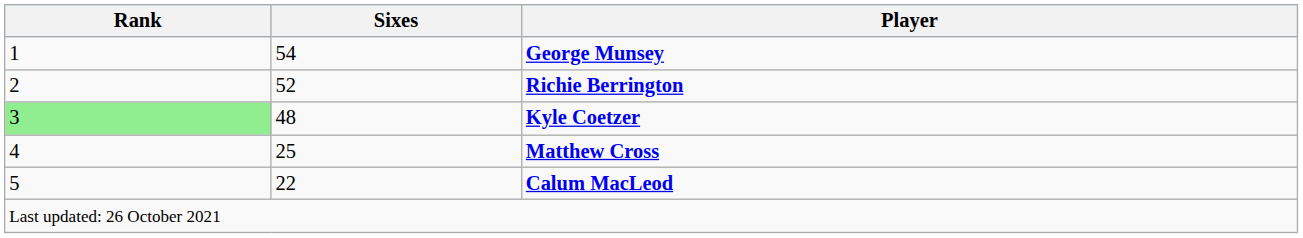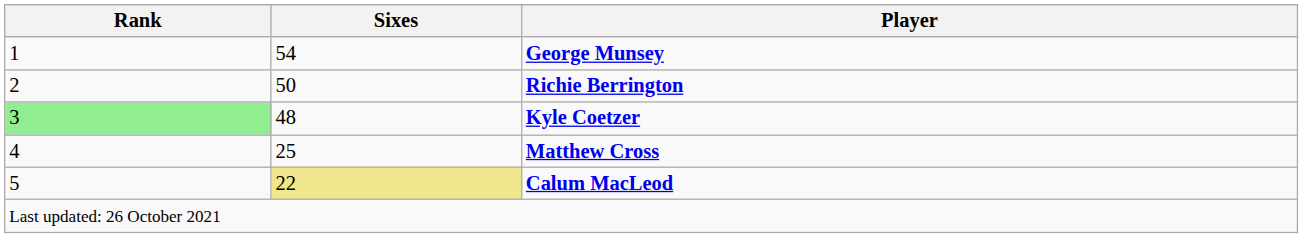 <table class="wikitable" style="width:80%;">
 <tr style="background:#87cefa;">
 <th>Rank</th>
 <th>Sixes</th>
 <th>Player</th>
 </tr>
 <tr>
 <td>1</td>
 <td>54</td>
 <td><strong><a href='#'>George Munsey</a></strong></td>
 </tr>
 <tr>
 <td>2</td>
-<td>52</td>
+<td>50</td>
 <td><strong><a href='#'>Richie Berrington</a></strong></td>
 </tr>
 <tr>
 <td style="background: lightgreen;">3</td>
 <td>48</td>
 <td><strong><a href='#'>Kyle Coetzer</a></strong></td>
 </tr>
 <tr>
 <td>4</td>
 <td>25</td>
 <td><strong><a href='#'>Matthew Cross</a></strong></td>
 </tr>
 <tr>
 <td>5</td>
-<td>22</td>
+<td style="background: khaki;">22</td>
 <td><strong><a href='#'>Calum MacLeod</a></strong></td>
 </tr>
 <tr>
 <td colspan=4><small>Last updated: 26 October 2021</small></td>
 </tr>
 </table>
